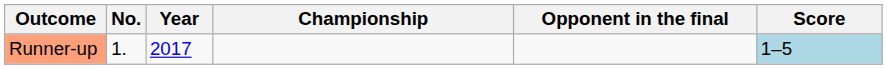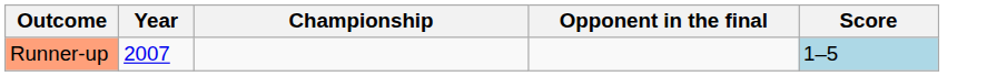 <table class="sortable wikitable">
 <tr>
 <th width="80">Outcome</th>
-<th width="20">No.</th>
 <th width="50">Year</th>
 <th width="250">Championship</th>
 <th width="200">Opponent in the final</th>
 <th width="100">Score</th>
 </tr>
 <tr>
 <td style="background:#ffa07a;">Runner-up</td>
-<td>1.</td>
-<td><a href='#'>2017</a></td>
+<td><a href='#'>2007</a></td>
 <td></td>
 <td> </td>
 <td style="background: lightblue;">1–5</td>
 </tr>
 </table>
